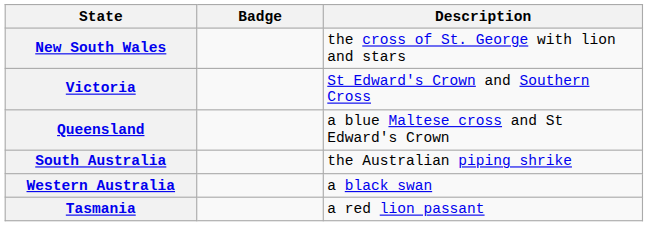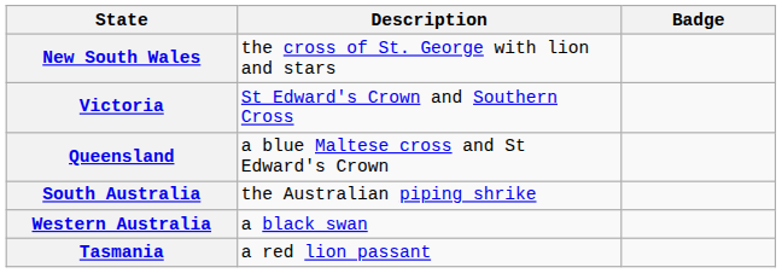 <table class="wikitable" border="1" width="570px" style="text-align:center;margin:1em auto;">
 <tr>
 <th width="30%">State</th>
+<th width="50%">Description</th>
 <th width="20%">Badge</th>
-<th width="50%">Description</th>
 </tr>
 <tr>
 <th><a href='#'>New South Wales</a></th>
+<td style="text-align: left;">the <a href='#'>cross of St. George</a> with lion<br>and stars</td>
 <td></td>
-<td style="text-align: left;">the <a href='#'>cross of St. George</a> with lion<br>and stars</td>
 </tr>
 <tr>
 <th><a href='#'>Victoria</a></th>
+<td style="text-align: left;"><a href='#'>St Edward's Crown</a> and <a href='#'>Southern Cross</a></td>
 <td></td>
-<td style="text-align: left;"><a href='#'>St Edward's Crown</a> and <a href='#'>Southern Cross</a></td>
 </tr>
 <tr>
 <th><a href='#'>Queensland</a></th>
+<td style="text-align: left;">a blue <a href='#'>Maltese cross</a> and St Edward's Crown</td>
 <td></td>
-<td style="text-align: left;">a blue <a href='#'>Maltese cross</a> and St Edward's Crown</td>
 </tr>
 <tr>
 <th><a href='#'>South Australia</a></th>
+<td style="text-align: left;">the Australian <a href='#'>piping shrike</a></td>
 <td></td>
-<td style="text-align: left;">the Australian <a href='#'>piping shrike</a></td>
 </tr>
 <tr>
 <th><a href='#'>Western Australia</a></th>
+<td style="text-align: left;">a <a href='#'>black swan</a></td>
 <td></td>
-<td style="text-align: left;">a <a href='#'>black swan</a></td>
 </tr>
 <tr>
 <th><a href='#'>Tasmania</a></th>
+<td style="text-align: left;">a red <a href='#'>lion passant</a></td>
 <td></td>
-<td style="text-align: left;">a red <a href='#'>lion passant</a></td>
 </tr>
 </table>
